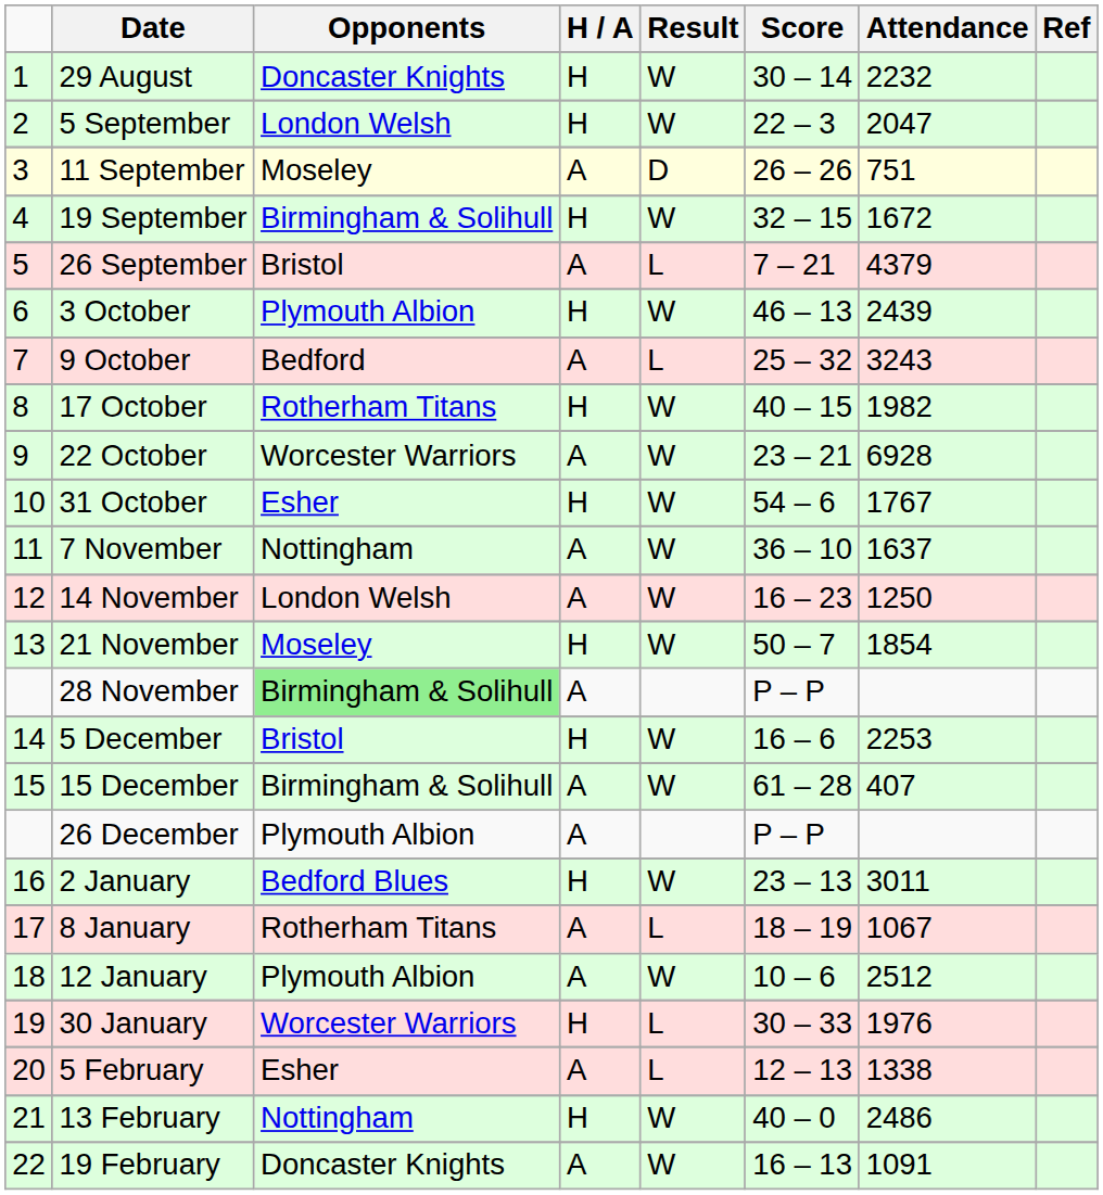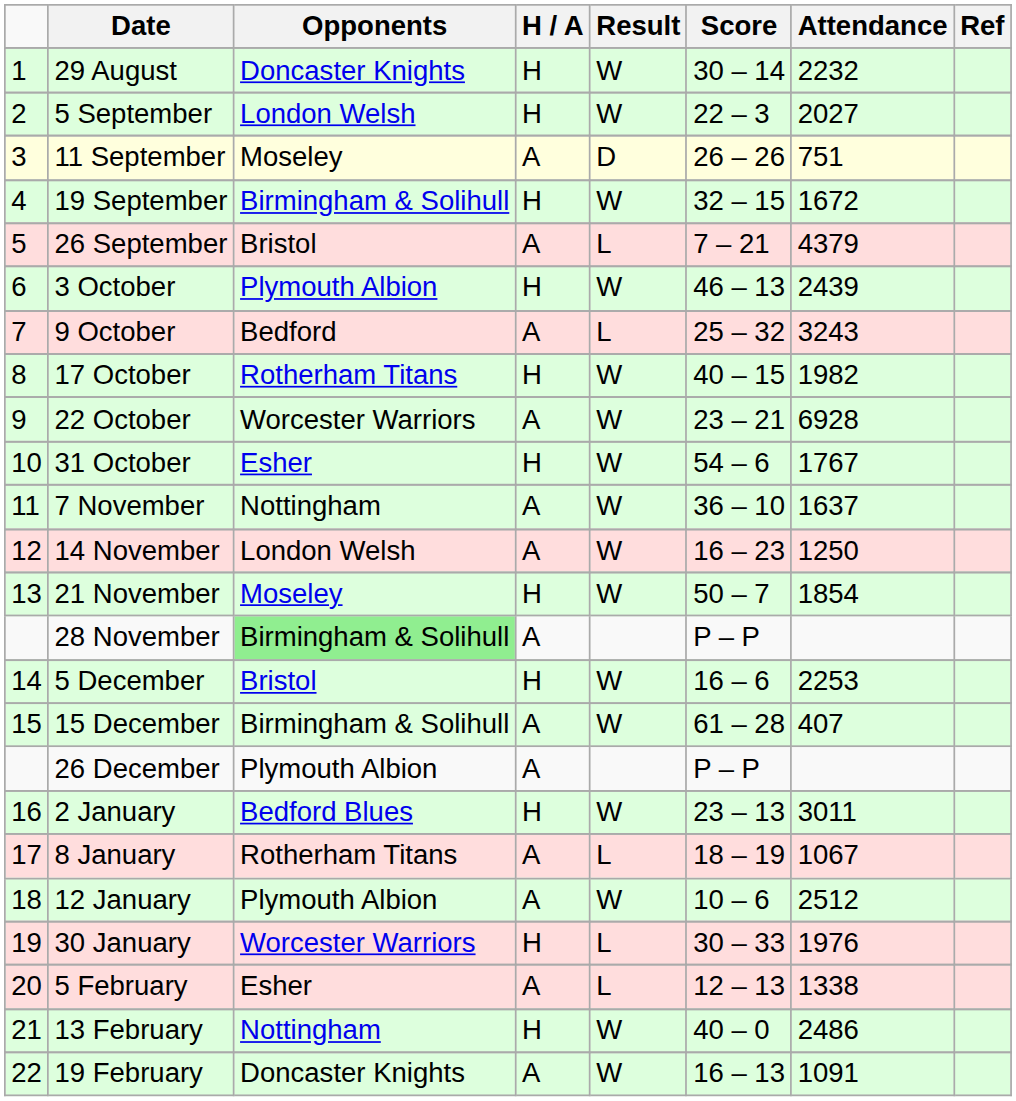 <table class="wikitable" style="text-align:left">
 <tr>
 <td></td>
 <th>Date</th>
 <th>Opponents</th>
 <th>H / A</th>
 <th>Result</th>
 <th>Score</th>
 <th>Attendance</th>
 <th>Ref</th>
 </tr>
 <tr>
 </tr>
 <tr bgcolor="#ddffdd">
 <td>1</td>
 <td>29 August</td>
 <td><a href='#'>Doncaster Knights</a></td>
 <td>H</td>
 <td>W</td>
 <td>30 – 14</td>
 <td>2232</td>
 <td></td>
 </tr>
 <tr>
 </tr>
 <tr bgcolor="#ddffdd">
 <td>2</td>
 <td>5 September</td>
 <td><a href='#'>London Welsh</a></td>
 <td>H</td>
 <td>W</td>
 <td>22 – 3</td>
-<td>2047</td>
+<td>2027</td>
 <td></td>
 </tr>
 <tr>
 </tr>
 <tr bgcolor="#ffffdd">
 <td>3</td>
 <td>11 September</td>
 <td>Moseley</td>
 <td>A</td>
 <td>D</td>
 <td>26 – 26</td>
 <td>751</td>
 <td></td>
 </tr>
 <tr>
 </tr>
 <tr bgcolor="#ddffdd">
 <td>4</td>
 <td>19 September</td>
 <td><a href='#'>Birmingham & Solihull</a></td>
 <td>H</td>
 <td>W</td>
 <td>32 – 15</td>
 <td>1672</td>
 <td></td>
 </tr>
 <tr>
 </tr>
 <tr bgcolor="#ffdddd">
 <td>5</td>
 <td>26 September</td>
 <td>Bristol</td>
 <td>A</td>
 <td>L</td>
 <td>7 – 21</td>
 <td>4379</td>
 <td></td>
 </tr>
 <tr>
 </tr>
 <tr bgcolor="#ddffdd">
 <td>6</td>
 <td>3 October</td>
 <td><a href='#'>Plymouth Albion</a></td>
 <td>H</td>
 <td>W</td>
 <td>46 – 13</td>
 <td>2439</td>
 <td></td>
 </tr>
 <tr>
 </tr>
 <tr bgcolor="#ffdddd">
 <td>7</td>
 <td>9 October</td>
 <td>Bedford</td>
 <td>A</td>
 <td>L</td>
 <td>25 – 32</td>
 <td>3243</td>
 <td></td>
 </tr>
 <tr>
 </tr>
 <tr bgcolor="#ddffdd">
 <td>8</td>
 <td>17 October</td>
 <td><a href='#'>Rotherham Titans</a></td>
 <td>H</td>
 <td>W</td>
 <td>40 – 15</td>
 <td>1982</td>
 <td></td>
 </tr>
 <tr>
 </tr>
 <tr bgcolor="#ddffdd">
 <td>9</td>
 <td>22 October</td>
 <td>Worcester Warriors</td>
 <td>A</td>
 <td>W</td>
 <td>23 – 21</td>
 <td>6928</td>
 <td></td>
 </tr>
 <tr>
 </tr>
 <tr bgcolor="#ddffdd">
 <td>10</td>
 <td>31 October</td>
 <td><a href='#'>Esher</a></td>
 <td>H</td>
 <td>W</td>
 <td>54 – 6</td>
 <td>1767</td>
 <td></td>
 </tr>
 <tr>
 </tr>
 <tr bgcolor="#ddffdd">
 <td>11</td>
 <td>7 November</td>
 <td>Nottingham</td>
 <td>A</td>
 <td>W</td>
 <td>36 – 10</td>
 <td>1637</td>
 <td></td>
 </tr>
 <tr>
 </tr>
 <tr bgcolor="#ffdddd">
 <td>12</td>
 <td>14 November</td>
 <td>London Welsh</td>
 <td>A</td>
 <td>W</td>
 <td>16 – 23</td>
 <td>1250</td>
 <td></td>
 </tr>
 <tr>
 </tr>
 <tr bgcolor="#ddffdd">
 <td>13</td>
 <td>21 November</td>
 <td><a href='#'>Moseley</a></td>
 <td>H</td>
 <td>W</td>
 <td>50 – 7</td>
 <td>1854</td>
 <td></td>
 </tr>
 <tr>
 <td></td>
 <td>28 November</td>
 <td style="background: lightgreen;">Birmingham & Solihull</td>
 <td>A</td>
 <td></td>
 <td>P – P</td>
 <td></td>
 <td></td>
 </tr>
 <tr>
 </tr>
 <tr bgcolor="#ddffdd">
 <td>14</td>
 <td>5 December</td>
 <td><a href='#'>Bristol</a></td>
 <td>H</td>
 <td>W</td>
 <td>16 – 6</td>
 <td>2253</td>
 <td></td>
 </tr>
 <tr>
 </tr>
 <tr bgcolor="#ddffdd">
 <td>15</td>
 <td>15 December</td>
 <td>Birmingham & Solihull</td>
 <td>A</td>
 <td>W</td>
 <td>61 – 28</td>
 <td>407</td>
 <td></td>
 </tr>
 <tr>
 <td></td>
 <td>26 December</td>
 <td>Plymouth Albion</td>
 <td>A</td>
 <td></td>
 <td>P – P</td>
 <td></td>
 <td></td>
 </tr>
 <tr>
 </tr>
 <tr bgcolor="#ddffdd">
 <td>16</td>
 <td>2 January</td>
 <td><a href='#'>Bedford Blues</a></td>
 <td>H</td>
 <td>W</td>
 <td>23 – 13</td>
 <td>3011</td>
 <td></td>
 </tr>
 <tr>
 </tr>
 <tr bgcolor="#ffdddd">
 <td>17</td>
 <td>8 January</td>
 <td>Rotherham Titans</td>
 <td>A</td>
 <td>L</td>
 <td>18 – 19</td>
 <td>1067</td>
 <td></td>
 </tr>
 <tr bgcolor="#ddffdd">
 <td>18</td>
 <td>12 January</td>
 <td>Plymouth Albion</td>
 <td>A</td>
 <td>W</td>
 <td>10 – 6</td>
 <td>2512</td>
 <td></td>
 </tr>
 <tr>
 </tr>
 <tr bgcolor="#ffdddd">
 <td>19</td>
 <td>30 January</td>
 <td><a href='#'>Worcester Warriors</a></td>
 <td>H</td>
 <td>L</td>
 <td>30 – 33</td>
 <td>1976</td>
 <td></td>
 </tr>
 <tr>
 </tr>
 <tr bgcolor="#ffdddd">
 <td>20</td>
 <td>5 February</td>
 <td>Esher</td>
 <td>A</td>
 <td>L</td>
 <td>12 – 13</td>
 <td>1338</td>
 <td></td>
 </tr>
 <tr>
 </tr>
 <tr bgcolor="#ddffdd">
 <td>21</td>
 <td>13 February</td>
 <td><a href='#'>Nottingham</a></td>
 <td>H</td>
 <td>W</td>
 <td>40 – 0</td>
 <td>2486</td>
 <td></td>
 </tr>
 <tr>
 </tr>
 <tr bgcolor="#ddffdd">
 <td>22</td>
 <td>19 February</td>
 <td>Doncaster Knights</td>
 <td>A</td>
 <td>W</td>
 <td>16 – 13</td>
 <td>1091</td>
 <td></td>
 </tr>
 </table>
